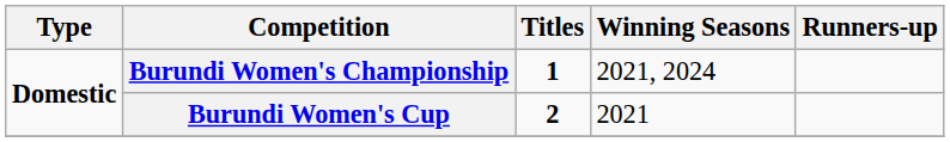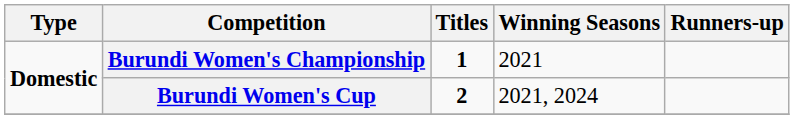 <table class="wikitable plainrowheaders" style="font-size:95%; text-align:center;">
 <tr>
 <th style="width:5">Type</th>
 <th style="width:5">Competition</th>
 <th style="width:5">Titles</th>
 <th style="width:5">Winning Seasons</th>
 <th style="width:5">Runners-up</th>
 </tr>
 <tr>
 <td rowspan="2"><strong>Domestic</strong></td>
 <th scope=col><a href='#'>Burundi Women's Championship</a></th>
 <td><strong>1</strong></td>
-<td align="left">2021, 2024</td>
+<td align="left">2021</td>
 <td align="left"></td>
 </tr>
 <tr>
 <th scope=col><a href='#'>Burundi Women's Cup</a></th>
 <td><strong>2</strong></td>
-<td align="left">2021</td>
+<td align="left">2021, 2024</td>
 <td align="left"></td>
 </tr>
 <tr>
 </tr>
 </table>
